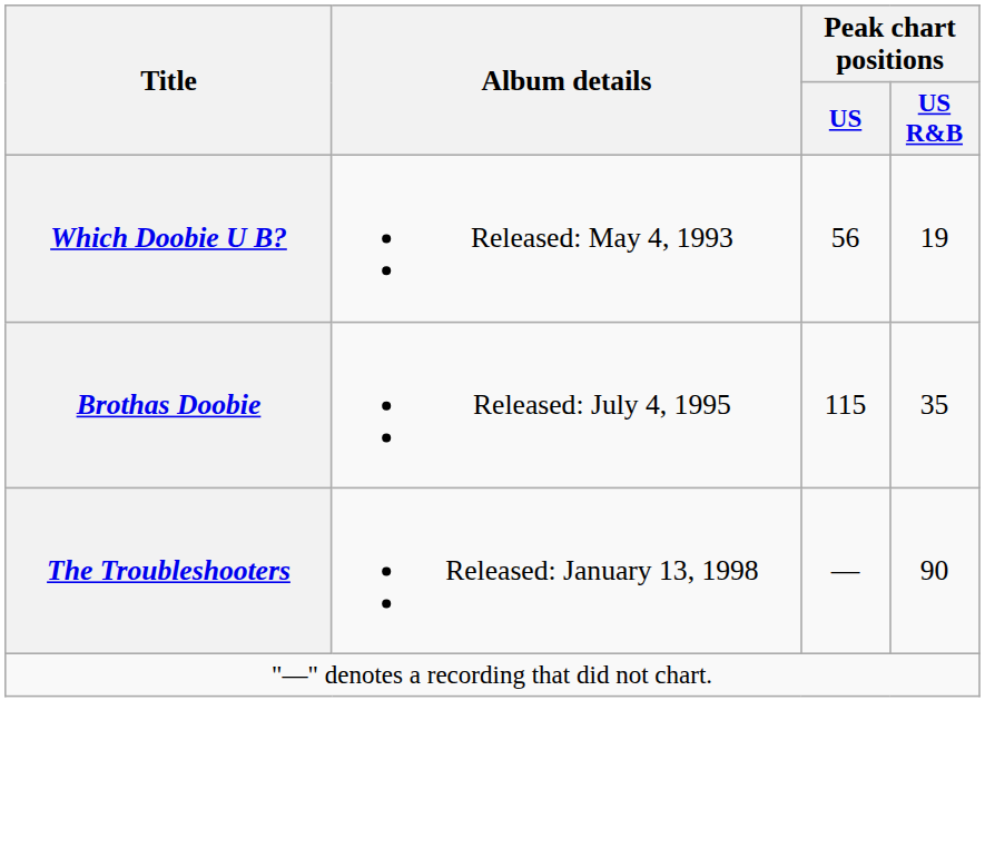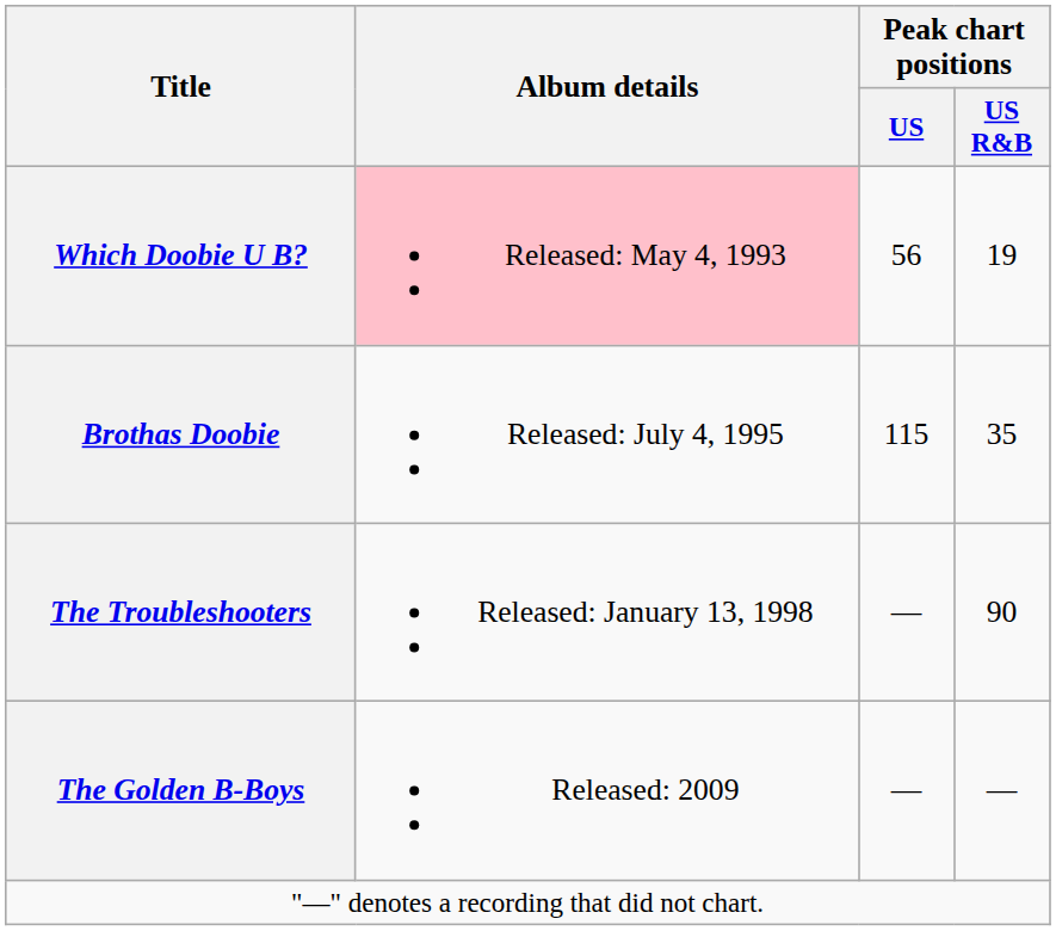 <table class="wikitable plainrowheaders" style="text-align:center;">
 <tr>
 <th rowspan="2" scope="col" style="width:11em;">Title</th>
 <th rowspan="2" scope="col" style="width:16em;">Album details</th>
 <th colspan="2" scope="col">Peak chart positions</th>
 </tr>
 <tr>
 <th style="width:3em;font-size:90%;"><a href='#'>US</a></th>
 <th style="width:3em;font-size:90%;"><a href='#'>US R&B</a></th>
 </tr>
 <tr>
 <th scope="row"><em><a href='#'>Which Doobie U B?</a></em></th>
-<td><br><ul><li>Released: May 4, 1993</li><li></li></ul></td>
+<td style="background: pink;"><br><ul><li>Released: May 4, 1993</li><li></li></ul></td>
 <td>56</td>
 <td>19</td>
 </tr>
 <tr>
 <th scope="row"><em><a href='#'>Brothas Doobie</a></em></th>
 <td><br><ul><li>Released: July 4, 1995</li><li></li></ul></td>
 <td>115</td>
 <td>35</td>
 </tr>
 <tr>
 <th scope="row"><em><a href='#'>The Troubleshooters</a></em></th>
 <td><br><ul><li>Released: January 13, 1998</li><li></li></ul></td>
 <td>—</td>
 <td>90</td>
 </tr>
 <tr>
+<th scope="row"><em><a href='#'>The Golden B-Boys</a></em></th>
+<td><br><ul><li>Released: 2009</li><li></li></ul></td>
+<td>—</td>
+<td>—</td>
+</tr>
+<tr>
 <td colspan="4" style="font-size:90%">"—" denotes a recording that did not chart.</td>
 </tr>
 </table>
